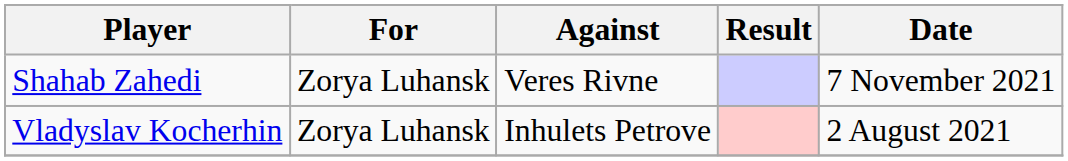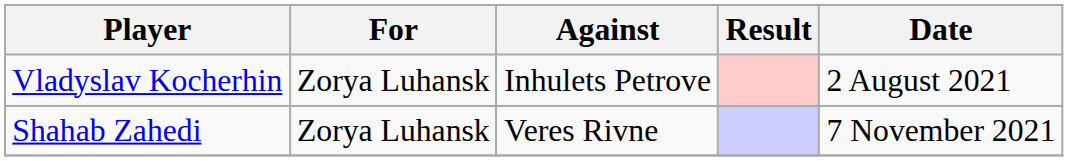 <table class="wikitable sortable">
 <tr>
 <th>Player</th>
 <th>For</th>
 <th>Against</th>
 <th>Result</th>
 <th>Date</th>
 </tr>
 <tr>
+<td> <a href='#'>Vladyslav Kocherhin</a></td>
+<td>Zorya Luhansk</td>
+<td>Inhulets Petrove</td>
+<td style="background:#fcc;"></td>
+<td>2 August 2021</td>
+</tr>
+<tr>
 <td> <a href='#'>Shahab Zahedi</a></td>
 <td>Zorya Luhansk</td>
 <td>Veres Rivne</td>
 <td style="background:#ccf;"></td>
 <td>7 November 2021</td>
 </tr>
 <tr>
-<td> <a href='#'>Vladyslav Kocherhin</a></td>
-<td>Zorya Luhansk</td>
-<td>Inhulets Petrove</td>
-<td style="background:#fcc;"></td>
-<td>2 August 2021</td>
-</tr>
-<tr>
 </tr>
 </table>
